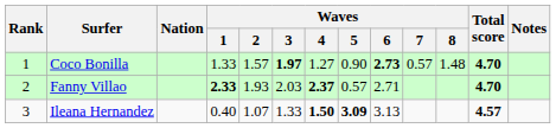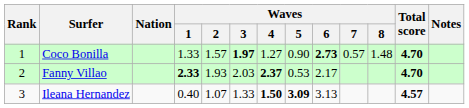 <table class="wikitable sortable" style="text-align:center">
 <tr>
 <th rowspan=2>Rank</th>
 <th rowspan=2>Surfer</th>
 <th rowspan=2>Nation</th>
 <th colspan=8>Waves</th>
 <th rowspan=2>Total<br>score</th>
 <th rowspan=2>Notes</th>
 </tr>
 <tr>
 <th>1</th>
 <th>2</th>
 <th>3</th>
 <th>4</th>
 <th>5</th>
 <th>6</th>
 <th>7</th>
 <th>8</th>
 </tr>
 <tr bgcolor=ccffcc>
 <td>1</td>
 <td align=left><a href='#'>Coco Bonilla</a></td>
 <td align=left></td>
 <td>1.33</td>
 <td>1.57</td>
 <td><strong>1.97</strong></td>
 <td>1.27</td>
 <td>0.90</td>
 <td><strong>2.73</strong></td>
 <td>0.57</td>
 <td>1.48</td>
 <td><strong>4.70</strong></td>
 <td></td>
 </tr>
 <tr bgcolor=ccffcc>
 <td>2</td>
 <td align=left><a href='#'>Fanny Villao</a></td>
 <td align=left></td>
 <td><strong>2.33</strong></td>
 <td>1.93</td>
 <td>2.03</td>
 <td><strong>2.37</strong></td>
-<td>0.57</td>
-<td>2.71</td>
+<td>0.53</td>
+<td>2.17</td>
 <td></td>
 <td></td>
 <td><strong>4.70</strong></td>
 <td></td>
 </tr>
 <tr>
 <td>3</td>
 <td align=left><a href='#'>Ileana Hernandez</a></td>
 <td align=left></td>
 <td>0.40</td>
 <td>1.07</td>
 <td>1.33</td>
 <td><strong>1.50</strong></td>
 <td><strong>3.09</strong></td>
 <td>3.13</td>
 <td></td>
 <td></td>
 <td><strong>4.57</strong></td>
 <td></td>
 </tr>
 </table>
